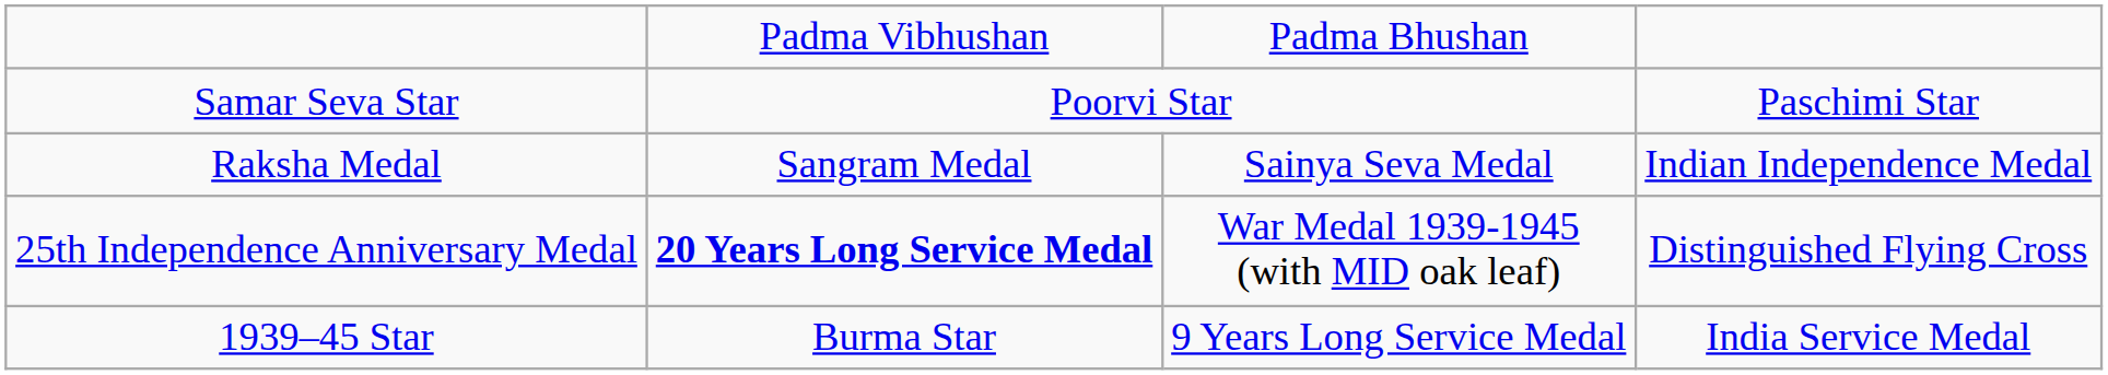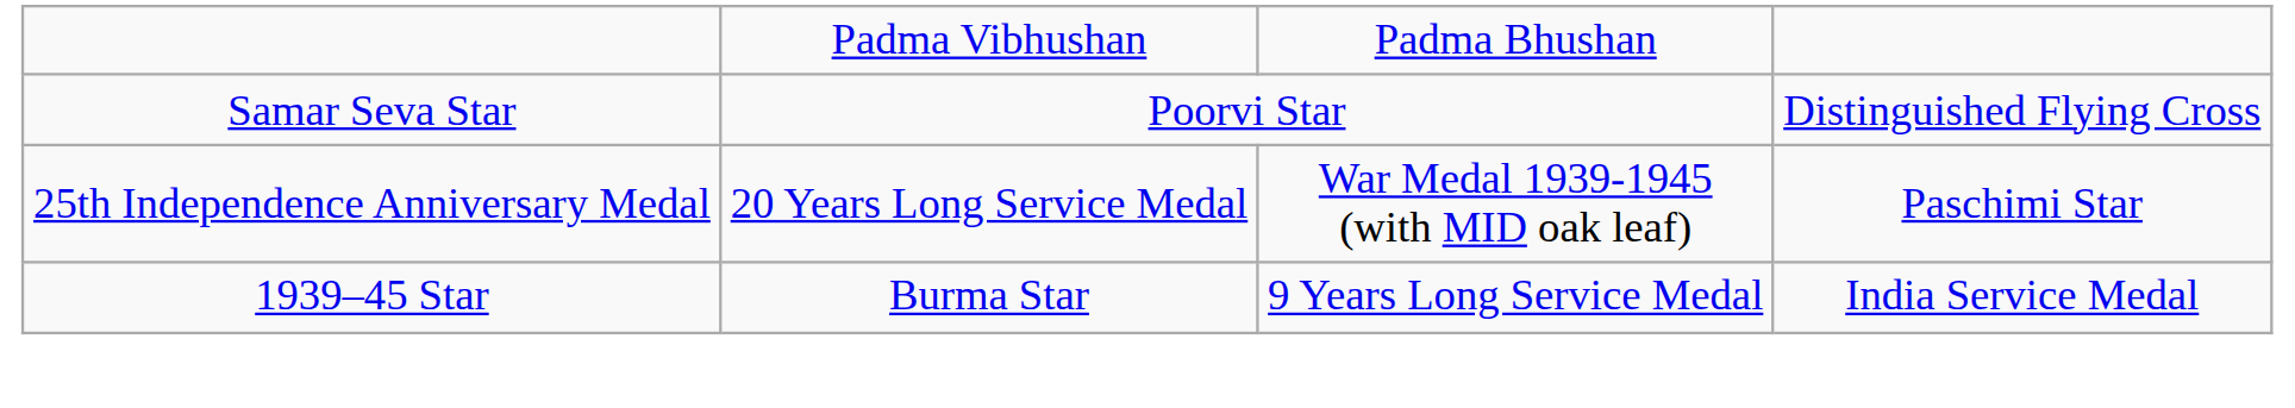 <table class="wikitable" style="margin:1em auto; text-align:center;">
 <tr>
 <td></td>
 <td colspan="1"><a href='#'>Padma Vibhushan</a></td>
 <td colspan="1"><a href='#'>Padma Bhushan</a></td>
 <td></td>
 </tr>
 <tr>
 <td colspan="1"><a href='#'>Samar Seva Star</a></td>
 <td colspan="2"><a href='#'>Poorvi Star</a></td>
-<td colspan="1"><a href='#'>Paschimi Star</a></td>
-</tr>
-<tr>
-<td><a href='#'>Raksha Medal</a></td>
-<td><a href='#'>Sangram Medal</a></td>
-<td><a href='#'>Sainya Seva Medal</a></td>
-<td><a href='#'>Indian Independence Medal</a></td>
+<td colspan="1"><a href='#'>Distinguished Flying Cross</a></td>
 </tr>
 <tr>
 <td><a href='#'>25th Independence Anniversary Medal</a></td>
-<td><strong><a href='#'>20 Years Long Service Medal</a></strong></td>
+<td><a href='#'>20 Years Long Service Medal</a></td>
 <td><a href='#'>War Medal 1939-1945</a> <br>(with <a href='#'>MID</a> oak leaf)</td>
-<td colspan="1"><a href='#'>Distinguished Flying Cross</a></td>
+<td colspan="1"><a href='#'>Paschimi Star</a></td>
 </tr>
 <tr>
 <td><a href='#'>1939–45 Star</a></td>
 <td><a href='#'>Burma Star</a></td>
 <td><a href='#'>9 Years Long Service Medal</a></td>
 <td><a href='#'>India Service Medal</a></td>
 </tr>
 </table>
